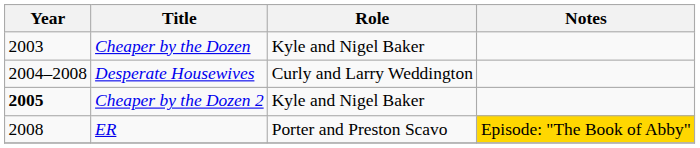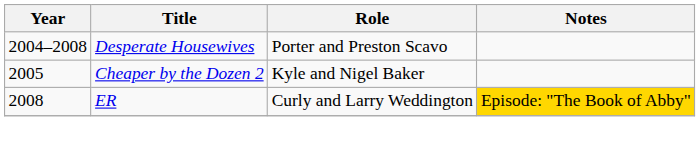 <table class="wikitable">
 <tr>
 <th>Year</th>
 <th>Title</th>
 <th>Role</th>
 <th>Notes</th>
 </tr>
 <tr>
-<td>2003</td>
-<td><em><a href='#'>Cheaper by the Dozen</a></em></td>
-<td>Kyle and Nigel Baker</td>
+<td>2004–2008</td>
+<td><em><a href='#'>Desperate Housewives</a></em></td>
+<td>Porter and Preston Scavo</td>
 <td></td>
 </tr>
 <tr>
-<td>2004–2008</td>
-<td><em><a href='#'>Desperate Housewives</a></em></td>
-<td>Curly and Larry Weddington</td>
-<td></td>
-</tr>
-<tr>
-<td><strong>2005</strong></td>
+<td>2005</td>
 <td><em><a href='#'>Cheaper by the Dozen 2</a></em></td>
 <td>Kyle and Nigel Baker</td>
 <td></td>
 </tr>
 <tr>
 <td>2008</td>
 <td><em><a href='#'>ER</a></em></td>
-<td>Porter and Preston Scavo</td>
+<td>Curly and Larry Weddington</td>
 <td style="background: gold;">Episode: "The Book of Abby"</td>
 </tr>
 <tr>
 </tr>
 </table>
